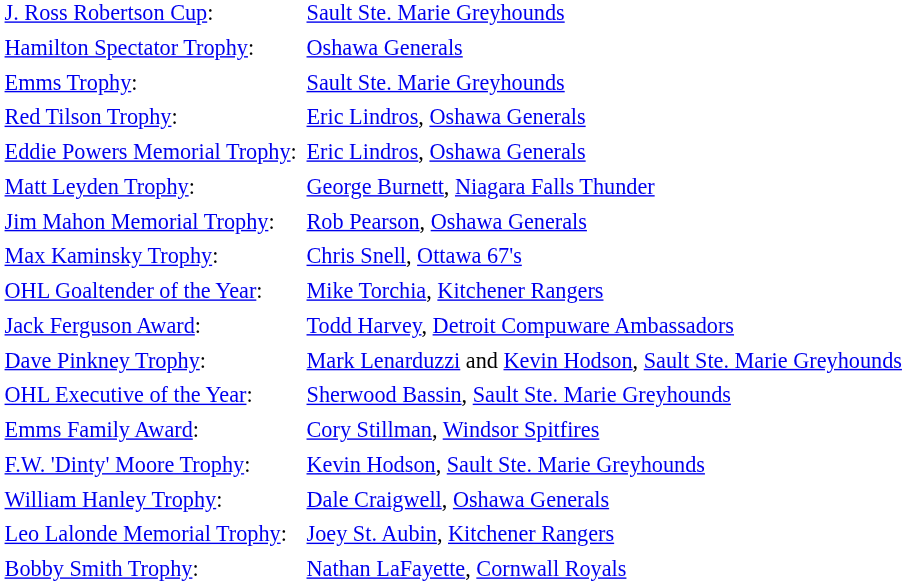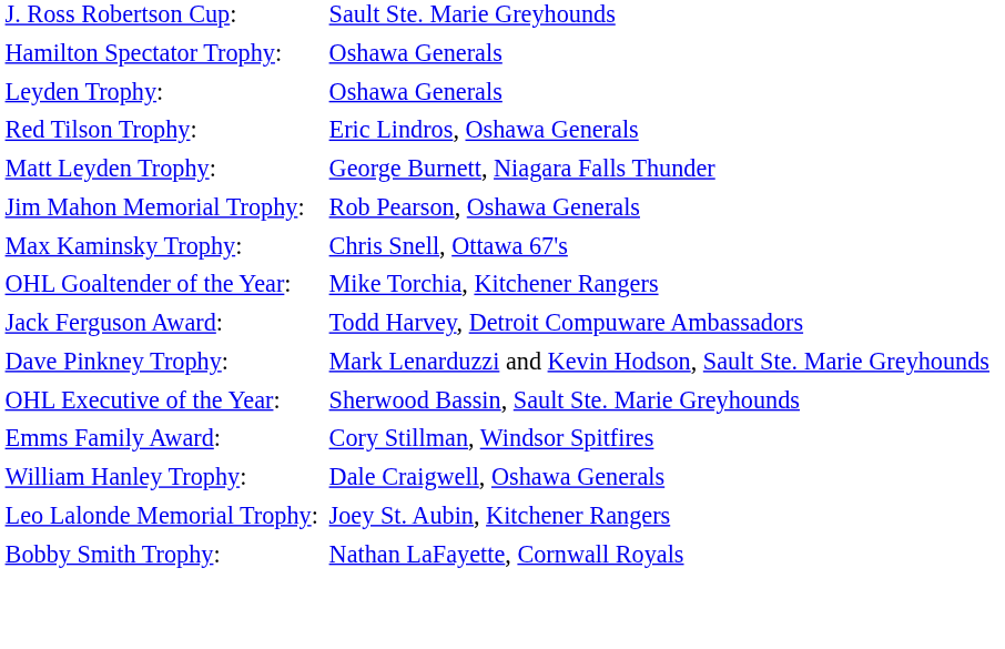 <table cellpadding="3" cellspacing="1">
 <tr>
 <td><a href='#'>J. Ross Robertson Cup</a>:</td>
 <td><a href='#'>Sault Ste. Marie Greyhounds</a></td>
 </tr>
 <tr>
 <td><a href='#'>Hamilton Spectator Trophy</a>:</td>
 <td><a href='#'>Oshawa Generals</a></td>
 </tr>
 <tr>
-<td><a href='#'>Emms Trophy</a>:</td>
-<td><a href='#'>Sault Ste. Marie Greyhounds</a></td>
+<td><a href='#'>Leyden Trophy</a>:</td>
+<td><a href='#'>Oshawa Generals</a></td>
 </tr>
 <tr>
 <td><a href='#'>Red Tilson Trophy</a>:</td>
-<td><a href='#'>Eric Lindros</a>, <a href='#'>Oshawa Generals</a></td>
-</tr>
-<tr>
-<td><a href='#'>Eddie Powers Memorial Trophy</a>:</td>
 <td><a href='#'>Eric Lindros</a>, <a href='#'>Oshawa Generals</a></td>
 </tr>
 <tr>
 <td><a href='#'>Matt Leyden Trophy</a>:</td>
 <td><a href='#'>George Burnett</a>, <a href='#'>Niagara Falls Thunder</a></td>
 </tr>
 <tr>
 <td><a href='#'>Jim Mahon Memorial Trophy</a>:</td>
 <td><a href='#'>Rob Pearson</a>, <a href='#'>Oshawa Generals</a></td>
 </tr>
 <tr>
 <td><a href='#'>Max Kaminsky Trophy</a>:</td>
 <td><a href='#'>Chris Snell</a>, <a href='#'>Ottawa 67's</a></td>
 </tr>
 <tr>
 <td><a href='#'>OHL Goaltender of the Year</a>:</td>
 <td><a href='#'>Mike Torchia</a>, <a href='#'>Kitchener Rangers</a></td>
 </tr>
 <tr>
 <td><a href='#'>Jack Ferguson Award</a>:</td>
 <td><a href='#'>Todd Harvey</a>, <a href='#'>Detroit Compuware Ambassadors</a></td>
 </tr>
 <tr>
 <td><a href='#'>Dave Pinkney Trophy</a>:</td>
 <td><a href='#'>Mark Lenarduzzi</a> and <a href='#'>Kevin Hodson</a>, <a href='#'>Sault Ste. Marie Greyhounds</a></td>
 </tr>
 <tr>
 <td><a href='#'>OHL Executive of the Year</a>:</td>
 <td><a href='#'>Sherwood Bassin</a>, <a href='#'>Sault Ste. Marie Greyhounds</a></td>
 </tr>
 <tr>
 <td><a href='#'>Emms Family Award</a>:</td>
 <td><a href='#'>Cory Stillman</a>, <a href='#'>Windsor Spitfires</a></td>
 </tr>
 <tr>
-<td><a href='#'>F.W. 'Dinty' Moore Trophy</a>:</td>
-<td><a href='#'>Kevin Hodson</a>, <a href='#'>Sault Ste. Marie Greyhounds</a></td>
-</tr>
-<tr>
 <td><a href='#'>William Hanley Trophy</a>:</td>
 <td><a href='#'>Dale Craigwell</a>, <a href='#'>Oshawa Generals</a></td>
 </tr>
 <tr>
 <td><a href='#'>Leo Lalonde Memorial Trophy</a>:</td>
 <td><a href='#'>Joey St. Aubin</a>, <a href='#'>Kitchener Rangers</a></td>
 </tr>
 <tr>
 <td><a href='#'>Bobby Smith Trophy</a>:</td>
 <td><a href='#'>Nathan LaFayette</a>, <a href='#'>Cornwall Royals</a></td>
 </tr>
 </table>
